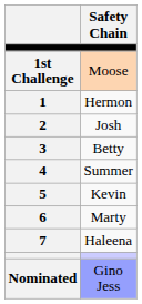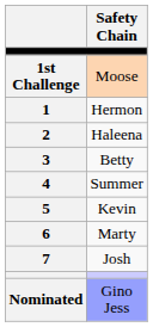 <table class="wikitable" style="text-align:center; width:15%;">
 <tr>
 <th style="width:5%"></th>
 <th width="5%;">Safety Chain</th>
 </tr>
 <tr>
 <th colspan="2" style="background:black;"></th>
 </tr>
 <tr>
 <th>1st Challenge</th>
 <td style="background:#FDD5B1">Moose</td>
 </tr>
 <tr>
 <th>1</th>
 <td>Hermon</td>
 </tr>
 <tr>
 <th>2</th>
-<td>Josh</td>
+<td>Haleena</td>
 </tr>
 <tr>
 <th>3</th>
 <td>Betty</td>
 </tr>
 <tr>
 <th>4</th>
 <td>Summer</td>
 </tr>
 <tr>
 <th>5</th>
 <td>Kevin</td>
 </tr>
 <tr>
 <th>6</th>
 <td>Marty</td>
 </tr>
 <tr>
 <th>7</th>
-<td>Haleena</td>
+<td>Josh</td>
 </tr>
 <tr>
 <th></th>
 <td style="background:#ccf"></td>
 </tr>
 <tr>
 <th rowspan="2">Nominated</th>
 <td style="background:#959ffd">Gino<br>Jess</td>
 </tr>
 </table>
